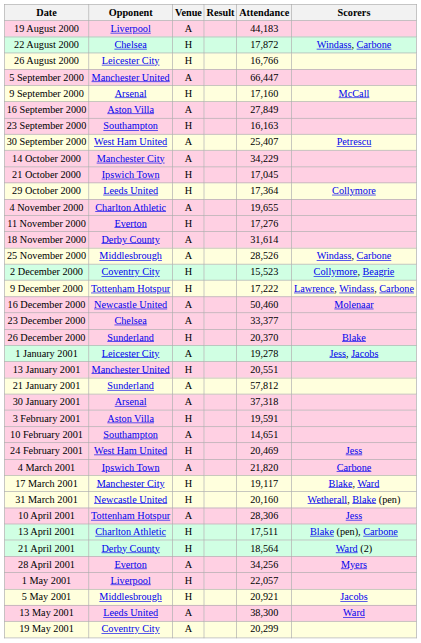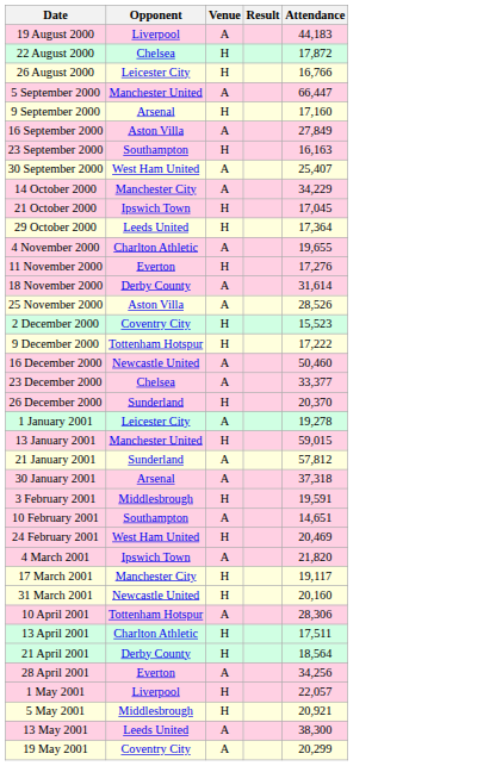 <table class="wikitable sortable" style="font-size:100%; text-align:center">
 <tr>
 <th>Date</th>
 <th>Opponent</th>
 <th>Venue</th>
 <th>Result</th>
 <th>Attendance</th>
-<th>Scorers</th>
 </tr>
 <tr style="background-color: #ffd0e3;">
 <td>19 August 2000</td>
 <td><a href='#'>Liverpool</a></td>
 <td>A</td>
 <td></td>
 <td>44,183</td>
-<td></td>
 </tr>
 <tr style="background-color: #d0ffe3;">
 <td>22 August 2000</td>
 <td><a href='#'>Chelsea</a></td>
 <td>H</td>
 <td></td>
 <td>17,872</td>
-<td><a href='#'>Windass</a>, <a href='#'>Carbone</a></td>
 </tr>
 <tr style="background-color: #ffffdd;">
 <td>26 August 2000</td>
 <td><a href='#'>Leicester City</a></td>
 <td>H</td>
 <td></td>
 <td>16,766</td>
-<td></td>
 </tr>
 <tr style="background-color: #ffd0e3;">
 <td>5 September 2000</td>
 <td><a href='#'>Manchester United</a></td>
 <td>A</td>
 <td></td>
 <td>66,447</td>
-<td></td>
 </tr>
 <tr style="background-color: #ffffdd;">
 <td>9 September 2000</td>
 <td><a href='#'>Arsenal</a></td>
 <td>H</td>
 <td></td>
 <td>17,160</td>
-<td><a href='#'>McCall</a></td>
 </tr>
 <tr style="background-color: #ffd0e3;">
 <td>16 September 2000</td>
 <td><a href='#'>Aston Villa</a></td>
 <td>A</td>
 <td></td>
 <td>27,849</td>
-<td></td>
 </tr>
 <tr style="background-color: #ffd0e3;">
 <td>23 September 2000</td>
 <td><a href='#'>Southampton</a></td>
 <td>H</td>
 <td></td>
 <td>16,163</td>
-<td></td>
 </tr>
 <tr style="background-color: #ffffdd;">
 <td>30 September 2000</td>
 <td><a href='#'>West Ham United</a></td>
 <td>A</td>
 <td></td>
 <td>25,407</td>
-<td><a href='#'>Petrescu</a></td>
 </tr>
 <tr style="background-color: #ffd0e3;">
 <td>14 October 2000</td>
 <td><a href='#'>Manchester City</a></td>
 <td>A</td>
 <td></td>
 <td>34,229</td>
-<td></td>
 </tr>
 <tr style="background-color: #ffd0e3;">
 <td>21 October 2000</td>
 <td><a href='#'>Ipswich Town</a></td>
 <td>H</td>
 <td></td>
 <td>17,045</td>
-<td></td>
 </tr>
 <tr style="background-color: #ffffdd;">
 <td>29 October 2000</td>
 <td><a href='#'>Leeds United</a></td>
 <td>H</td>
 <td></td>
 <td>17,364</td>
-<td><a href='#'>Collymore</a></td>
 </tr>
 <tr style="background-color: #ffd0e3;">
 <td>4 November 2000</td>
 <td><a href='#'>Charlton Athletic</a></td>
 <td>A</td>
 <td></td>
 <td>19,655</td>
-<td></td>
 </tr>
 <tr style="background-color: #ffd0e3;">
 <td>11 November 2000</td>
 <td><a href='#'>Everton</a></td>
 <td>H</td>
 <td></td>
 <td>17,276</td>
-<td></td>
 </tr>
 <tr style="background-color: #ffd0e3;">
 <td>18 November 2000</td>
 <td><a href='#'>Derby County</a></td>
 <td>A</td>
 <td></td>
 <td>31,614</td>
-<td></td>
 </tr>
 <tr style="background-color: #ffffdd;">
 <td>25 November 2000</td>
-<td><a href='#'>Middlesbrough</a></td>
+<td><a href='#'>Aston Villa</a></td>
 <td>A</td>
 <td></td>
 <td>28,526</td>
-<td><a href='#'>Windass</a>, <a href='#'>Carbone</a></td>
 </tr>
 <tr style="background-color: #d0ffe3;">
 <td>2 December 2000</td>
 <td><a href='#'>Coventry City</a></td>
 <td>H</td>
 <td></td>
 <td>15,523</td>
-<td><a href='#'>Collymore</a>, <a href='#'>Beagrie</a></td>
 </tr>
 <tr style="background-color: #ffffdd;">
 <td>9 December 2000</td>
 <td><a href='#'>Tottenham Hotspur</a></td>
 <td>H</td>
 <td></td>
 <td>17,222</td>
-<td><a href='#'>Lawrence</a>, <a href='#'>Windass</a>, <a href='#'>Carbone</a></td>
 </tr>
 <tr style="background-color: #ffd0e3;">
 <td>16 December 2000</td>
 <td><a href='#'>Newcastle United</a></td>
 <td>A</td>
 <td></td>
 <td>50,460</td>
-<td><a href='#'>Molenaar</a></td>
 </tr>
 <tr style="background-color: #ffd0e3;">
 <td>23 December 2000</td>
 <td><a href='#'>Chelsea</a></td>
 <td>A</td>
 <td></td>
 <td>33,377</td>
-<td></td>
 </tr>
 <tr style="background-color: #ffd0e3;">
 <td>26 December 2000</td>
 <td><a href='#'>Sunderland</a></td>
 <td>H</td>
 <td></td>
 <td>20,370</td>
-<td><a href='#'>Blake</a></td>
 </tr>
 <tr style="background-color: #d0ffe3;">
 <td>1 January 2001</td>
 <td><a href='#'>Leicester City</a></td>
 <td>A</td>
 <td></td>
 <td>19,278</td>
-<td><a href='#'>Jess</a>, <a href='#'>Jacobs</a></td>
 </tr>
 <tr style="background-color: #ffd0e3;">
 <td>13 January 2001</td>
 <td><a href='#'>Manchester United</a></td>
 <td>H</td>
 <td></td>
-<td>20,551</td>
-<td></td>
+<td>59,015</td>
 </tr>
 <tr style="background-color: #ffffdd;">
 <td>21 January 2001</td>
 <td><a href='#'>Sunderland</a></td>
 <td>A</td>
 <td></td>
 <td>57,812</td>
-<td></td>
 </tr>
 <tr style="background-color: #ffd0e3;">
 <td>30 January 2001</td>
 <td><a href='#'>Arsenal</a></td>
 <td>A</td>
 <td></td>
 <td>37,318</td>
-<td></td>
 </tr>
 <tr style="background-color: #ffd0e3;">
 <td>3 February 2001</td>
-<td><a href='#'>Aston Villa</a></td>
+<td><a href='#'>Middlesbrough</a></td>
 <td>H</td>
 <td></td>
 <td>19,591</td>
-<td></td>
 </tr>
 <tr style="background-color: #ffd0e3;">
 <td>10 February 2001</td>
 <td><a href='#'>Southampton</a></td>
 <td>A</td>
 <td></td>
 <td>14,651</td>
-<td></td>
 </tr>
 <tr style="background-color: #ffd0e3;">
 <td>24 February 2001</td>
 <td><a href='#'>West Ham United</a></td>
 <td>H</td>
 <td></td>
 <td>20,469</td>
-<td><a href='#'>Jess</a></td>
 </tr>
 <tr style="background-color: #ffd0e3;">
 <td>4 March 2001</td>
 <td><a href='#'>Ipswich Town</a></td>
 <td>A</td>
 <td></td>
 <td>21,820</td>
-<td><a href='#'>Carbone</a></td>
 </tr>
 <tr style="background-color: #ffffdd;">
 <td>17 March 2001</td>
 <td><a href='#'>Manchester City</a></td>
 <td>H</td>
 <td></td>
 <td>19,117</td>
-<td><a href='#'>Blake</a>, <a href='#'>Ward</a></td>
 </tr>
 <tr style="background-color: #ffffdd;">
 <td>31 March 2001</td>
 <td><a href='#'>Newcastle United</a></td>
 <td>H</td>
 <td></td>
 <td>20,160</td>
-<td><a href='#'>Wetherall</a>, <a href='#'>Blake</a> (pen)</td>
 </tr>
 <tr style="background-color: #ffd0e3;">
 <td>10 April 2001</td>
 <td><a href='#'>Tottenham Hotspur</a></td>
 <td>A</td>
 <td></td>
 <td>28,306</td>
-<td><a href='#'>Jess</a></td>
 </tr>
 <tr style="background-color: #d0ffe3;">
 <td>13 April 2001</td>
 <td><a href='#'>Charlton Athletic</a></td>
 <td>H</td>
 <td></td>
 <td>17,511</td>
-<td><a href='#'>Blake</a> (pen), <a href='#'>Carbone</a></td>
 </tr>
 <tr style="background-color: #d0ffe3;">
 <td>21 April 2001</td>
 <td><a href='#'>Derby County</a></td>
 <td>H</td>
 <td></td>
 <td>18,564</td>
-<td><a href='#'>Ward</a> (2)</td>
 </tr>
 <tr style="background-color: #ffd0e3;">
 <td>28 April 2001</td>
 <td><a href='#'>Everton</a></td>
 <td>A</td>
 <td></td>
 <td>34,256</td>
-<td><a href='#'>Myers</a></td>
 </tr>
 <tr style="background-color: #ffd0e3;">
 <td>1 May 2001</td>
 <td><a href='#'>Liverpool</a></td>
 <td>H</td>
 <td></td>
 <td>22,057</td>
-<td></td>
 </tr>
 <tr style="background-color: #ffffdd;">
 <td>5 May 2001</td>
 <td><a href='#'>Middlesbrough</a></td>
 <td>H</td>
 <td></td>
 <td>20,921</td>
-<td><a href='#'>Jacobs</a></td>
 </tr>
 <tr style="background-color: #ffd0e3;">
 <td>13 May 2001</td>
 <td><a href='#'>Leeds United</a></td>
 <td>A</td>
 <td></td>
 <td>38,300</td>
-<td><a href='#'>Ward</a></td>
 </tr>
 <tr style="background-color: #ffffdd;">
 <td>19 May 2001</td>
 <td><a href='#'>Coventry City</a></td>
 <td>A</td>
 <td></td>
 <td>20,299</td>
-<td></td>
 </tr>
 </table>
